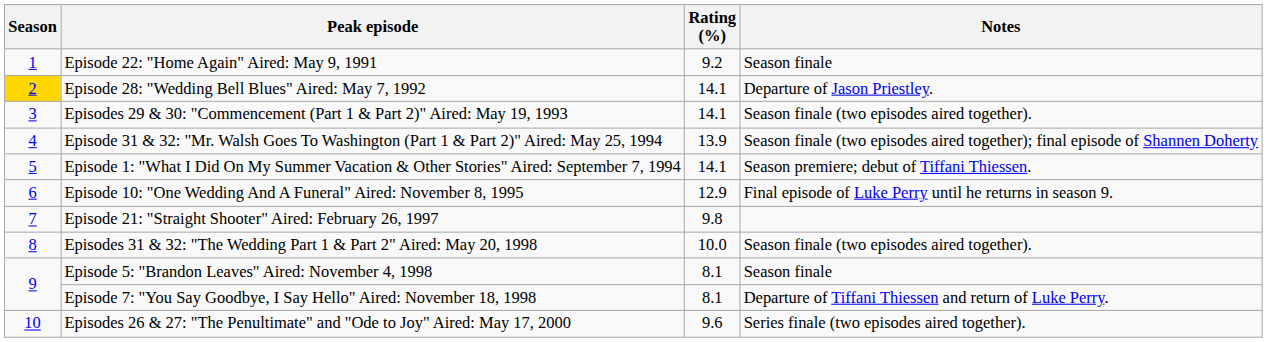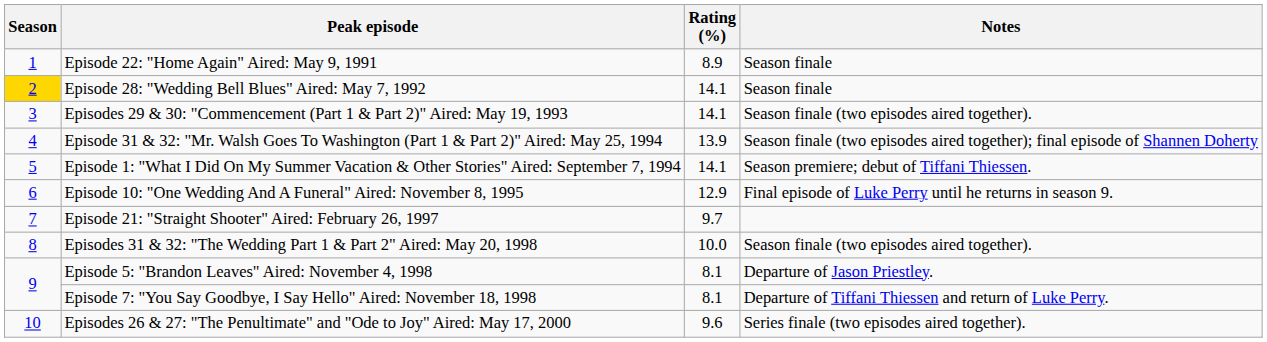 <table class="wikitable">
 <tr>
 <th>Season</th>
 <th>Peak episode</th>
 <th>Rating <br>(%)</th>
 <th>Notes</th>
 </tr>
 <tr>
 <td style="text-align:center;"><a href='#'>1</a></td>
 <td>Episode 22: "Home Again" Aired: May 9, 1991</td>
-<td style="text-align:center;">9.2</td>
+<td style="text-align:center;">8.9</td>
 <td>Season finale</td>
 </tr>
 <tr>
 <td style="background: gold; text-align:center;"><a href='#'>2</a></td>
 <td>Episode 28: "Wedding Bell Blues" Aired: May 7, 1992</td>
 <td style="text-align:center;">14.1</td>
-<td>Departure of <a href='#'>Jason Priestley</a>.</td>
+<td>Season finale</td>
 </tr>
 <tr>
 <td style="text-align:center;"><a href='#'>3</a></td>
 <td>Episodes 29 & 30: "Commencement (Part 1 & Part 2)" Aired: May 19, 1993</td>
 <td style="text-align:center;">14.1</td>
 <td>Season finale (two episodes aired together).</td>
 </tr>
 <tr>
 <td style="text-align:center;"><a href='#'>4</a></td>
 <td>Episode 31 & 32: "Mr. Walsh Goes To Washington (Part 1 & Part 2)" Aired: May 25, 1994</td>
 <td style="text-align:center;">13.9</td>
 <td>Season finale (two episodes aired together); final episode of <a href='#'>Shannen Doherty</a></td>
 </tr>
 <tr>
 <td style="text-align:center;"><a href='#'>5</a></td>
 <td>Episode 1: "What I Did On My Summer Vacation & Other Stories" Aired: September 7, 1994</td>
 <td style="text-align:center;">14.1</td>
 <td>Season premiere; debut of <a href='#'>Tiffani Thiessen</a>.</td>
 </tr>
 <tr>
 <td style="text-align:center;"><a href='#'>6</a></td>
 <td>Episode 10: "One Wedding And A Funeral" Aired: November 8, 1995</td>
 <td style="text-align:center;">12.9</td>
 <td>Final episode of <a href='#'>Luke Perry</a> until he returns in season 9.</td>
 </tr>
 <tr>
 <td style="text-align:center;"><a href='#'>7</a></td>
 <td>Episode 21: "Straight Shooter" Aired: February 26, 1997</td>
-<td style="text-align:center;">9.8</td>
+<td style="text-align:center;">9.7</td>
 <td></td>
 </tr>
 <tr>
 <td style="text-align:center;"><a href='#'>8</a></td>
 <td>Episodes 31 & 32: "The Wedding Part 1 & Part 2" Aired: May 20, 1998</td>
 <td style="text-align:center;">10.0</td>
 <td>Season finale (two episodes aired together).</td>
 </tr>
 <tr>
 <td rowspan=2 style="text-align:center;"><a href='#'>9</a></td>
 <td>Episode 5: "Brandon Leaves" Aired: November 4, 1998</td>
 <td style="text-align:center;">8.1</td>
-<td>Season finale</td>
+<td>Departure of <a href='#'>Jason Priestley</a>.</td>
 </tr>
 <tr>
 <td>Episode 7: "You Say Goodbye, I Say Hello" Aired: November 18, 1998</td>
 <td style="text-align:center;">8.1</td>
 <td>Departure of <a href='#'>Tiffani Thiessen</a> and return of <a href='#'>Luke Perry</a>.</td>
 </tr>
 <tr>
 <td style="text-align:center;"><a href='#'>10</a></td>
 <td>Episodes 26 & 27: "The Penultimate" and "Ode to Joy" Aired: May 17, 2000</td>
 <td style="text-align:center;">9.6</td>
 <td>Series finale (two episodes aired together).</td>
 </tr>
 </table>
